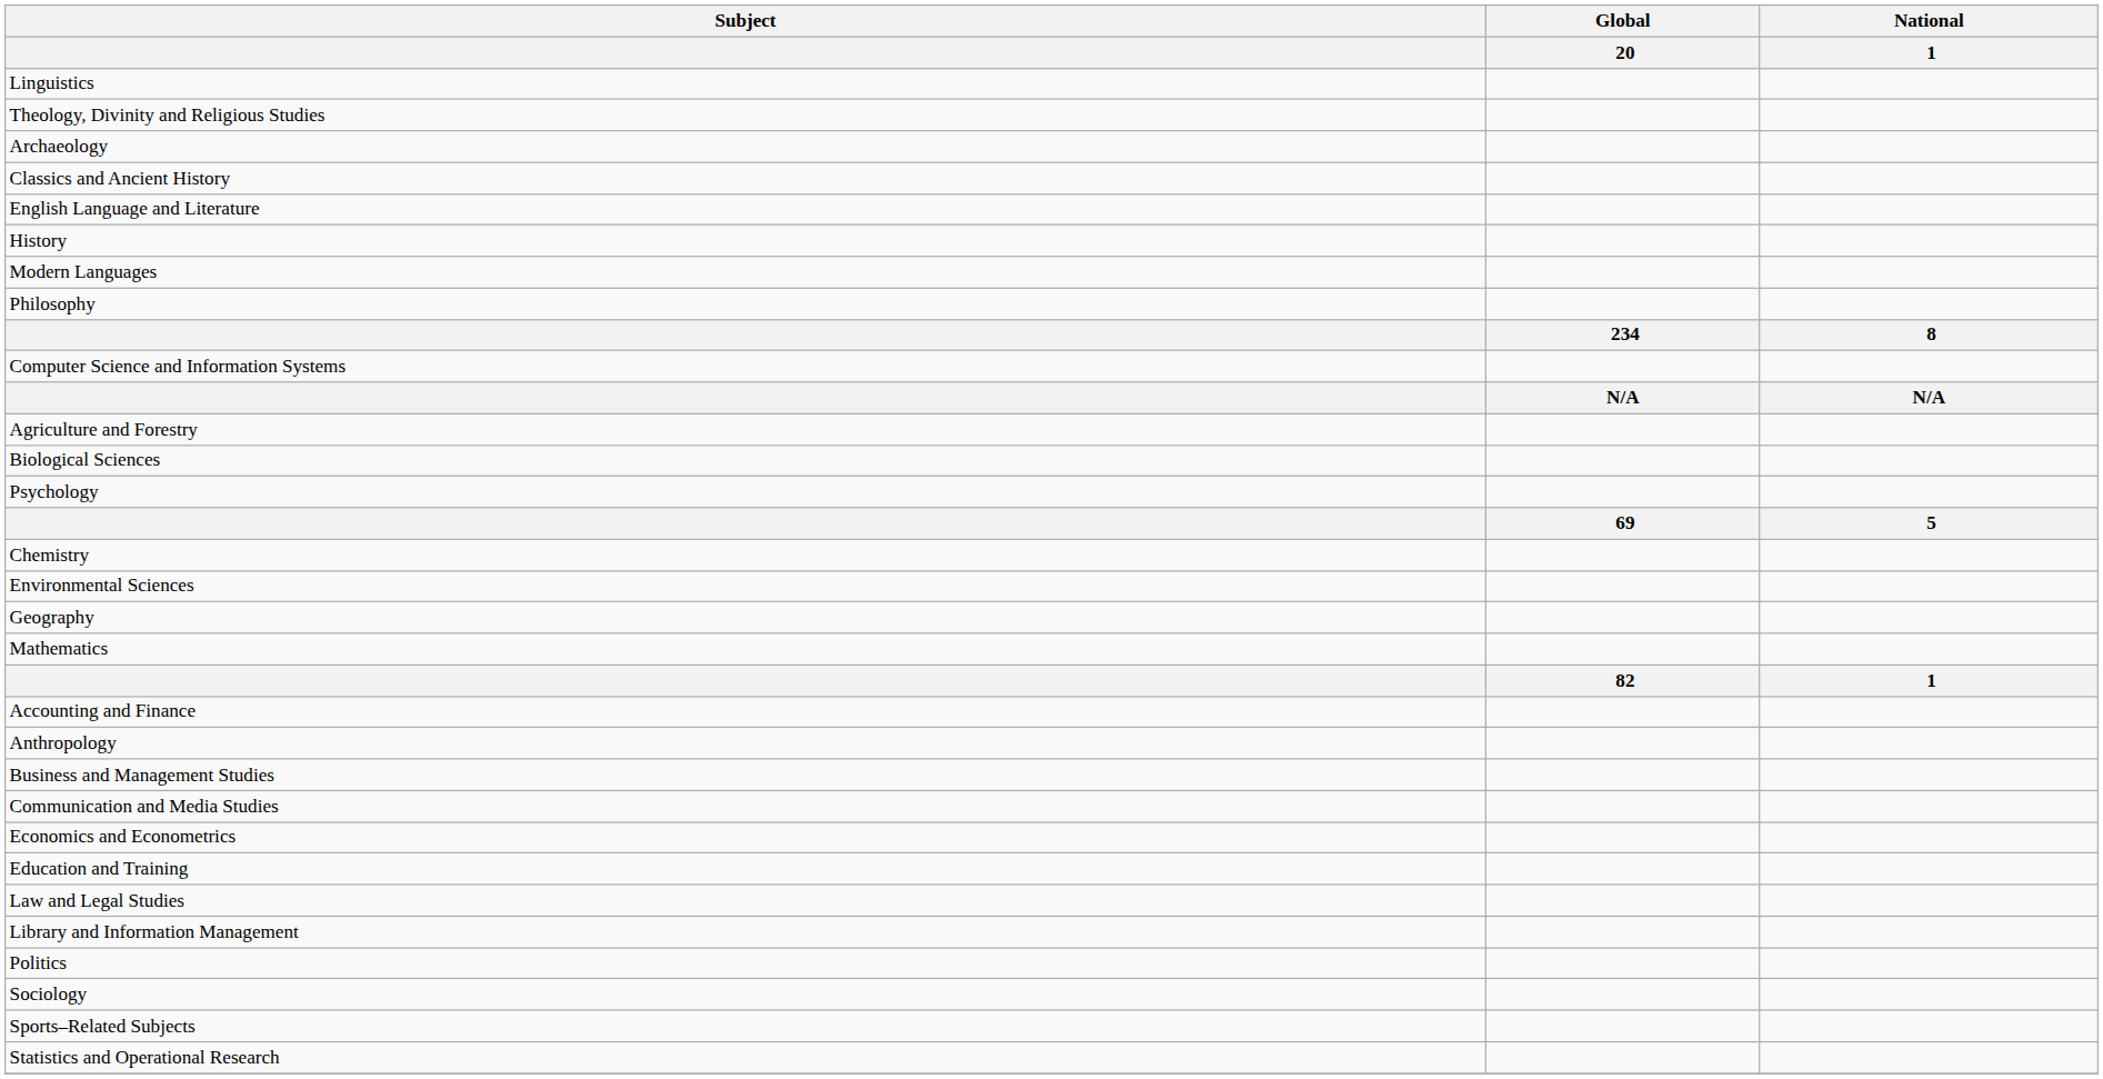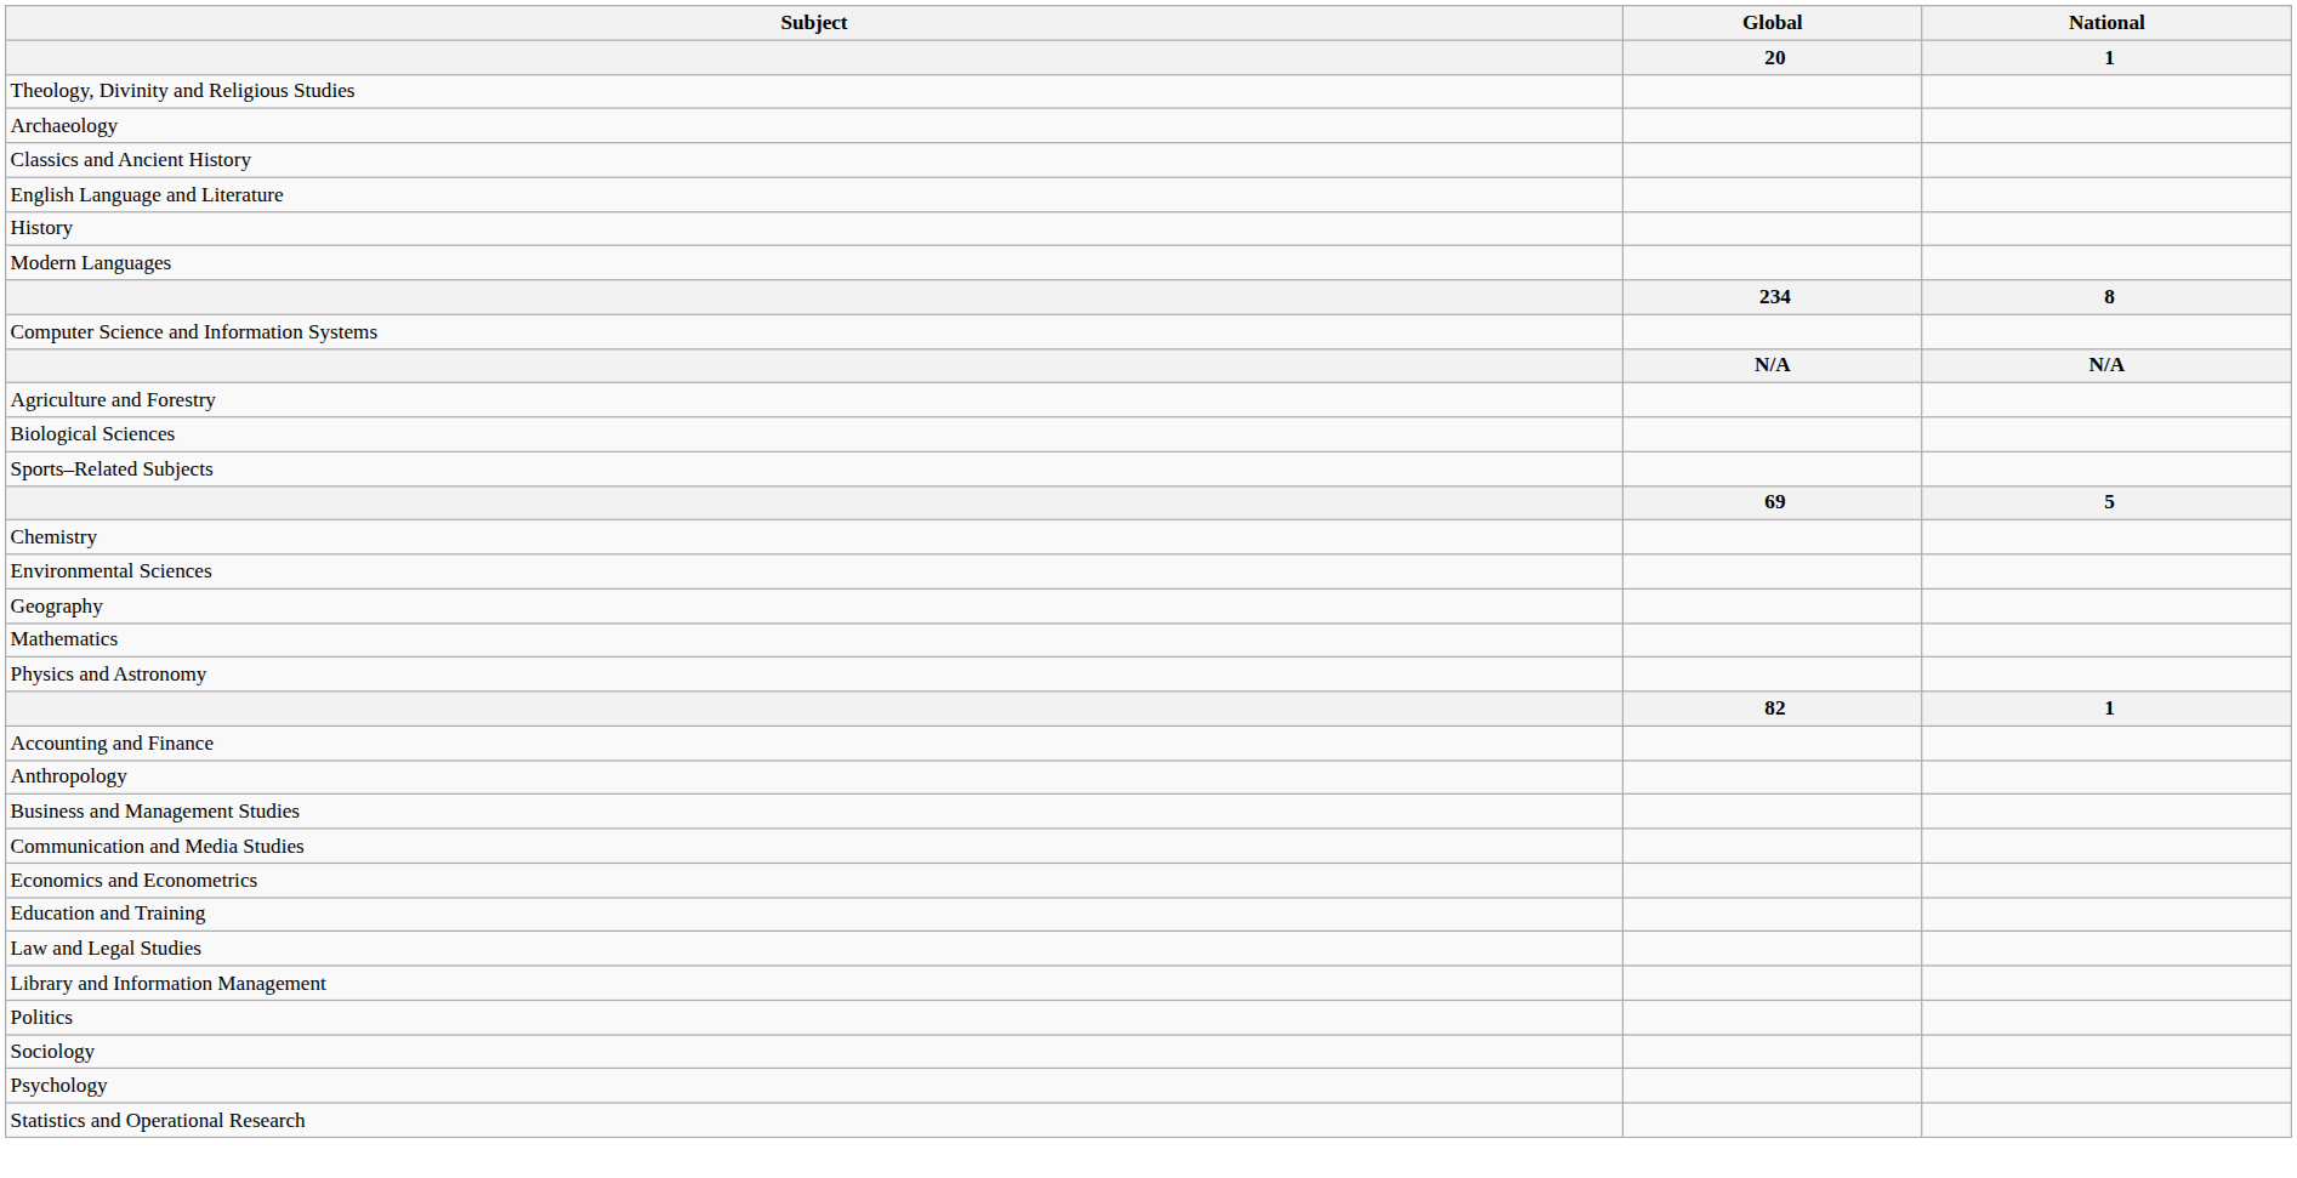 <table class="wikitable sortable" style="width: 100%; font-size: 90%">
 <tr>
 <th>Subject</th>
 <th>Global</th>
 <th>National</th>
 </tr>
 <tr>
 <th></th>
 <th data-sort-value="20"> 20</th>
 <th data-sort-value="1"> 1</th>
-</tr>
-<tr>
-<td>Linguistics</td>
-<td data-sort-value="34"></td>
-<td data-sort-value="1"></td>
 </tr>
 <tr>
 <td>Theology, Divinity and Religious Studies</td>
 <td data-sort-value="30"></td>
 <td data-sort-value="6"></td>
 </tr>
 <tr>
 <td>Archaeology</td>
 <td data-sort-value="51–100"></td>
 <td data-sort-value="6–8"></td>
 </tr>
 <tr>
 <td>Classics and Ancient History</td>
 <td data-sort-value="11"></td>
 <td data-sort-value="3"></td>
 </tr>
 <tr>
 <td>English Language and Literature</td>
 <td data-sort-value="44"></td>
 <td data-sort-value="2"></td>
 </tr>
 <tr>
 <td>History</td>
 <td data-sort-value="35"></td>
 <td data-sort-value="3"></td>
 </tr>
 <tr>
 <td>Modern Languages</td>
 <td data-sort-value="32"></td>
 <td data-sort-value="2"></td>
 </tr>
 <tr>
-<td>Philosophy</td>
-<td data-sort-value="13"></td>
-<td data-sort-value="2"></td>
-</tr>
-<tr>
 <th></th>
 <th data-sort-value="234"> 234</th>
 <th data-sort-value="8"> 8</th>
 </tr>
 <tr>
 <td>Computer Science and Information Systems</td>
 <td data-sort-value="151–200"></td>
 <td data-sort-value="7–8"></td>
 </tr>
 <tr>
 <th></th>
 <th>N/A</th>
 <th>N/A</th>
 </tr>
 <tr>
 <td>Agriculture and Forestry</td>
 <td data-sort-value="101–150"></td>
 <td data-sort-value="5–9"></td>
 </tr>
 <tr>
 <td>Biological Sciences</td>
 <td data-sort-value="126"></td>
 <td data-sort-value="9"></td>
 </tr>
 <tr>
-<td>Psychology</td>
-<td data-sort-value="55"></td>
-<td data-sort-value="1"></td>
+<td>Sports–Related Subjects</td>
+<td data-sort-value="101–140"></td>
+<td data-sort-value="1–2"></td>
 </tr>
 <tr>
 <th></th>
 <th data-sort-value="69"> 69</th>
 <th data-sort-value="5"> 5</th>
 </tr>
 <tr>
 <td>Chemistry</td>
 <td data-sort-value="145"></td>
 <td data-sort-value="12"></td>
 </tr>
 <tr>
 <td>Environmental Sciences</td>
 <td data-sort-value="66"></td>
 <td data-sort-value="1"></td>
 </tr>
 <tr>
 <td>Geography</td>
 <td data-sort-value="12"></td>
 <td data-sort-value="1"></td>
 </tr>
 <tr>
 <td>Mathematics</td>
 <td data-sort-value="80"></td>
 <td data-sort-value="4"></td>
+</tr>
+<tr>
+<td>Physics and Astronomy</td>
+<td data-sort-value="107"></td>
+<td data-sort-value="8"></td>
 </tr>
 <tr>
 <th></th>
 <th data-sort-value="82"> 82</th>
 <th data-sort-value="1"> 1</th>
 </tr>
 <tr>
 <td>Accounting and Finance</td>
 <td data-sort-value="101–150"></td>
 <td data-sort-value="2–4"></td>
 </tr>
 <tr>
 <td>Anthropology</td>
 <td data-sort-value="30"></td>
 <td data-sort-value="1"></td>
 </tr>
 <tr>
 <td>Business and Management Studies</td>
 <td data-sort-value="201–250"></td>
 <td data-sort-value="5–8"></td>
 </tr>
 <tr>
 <td>Communication and Media Studies</td>
 <td data-sort-value="101–150"></td>
 <td data-sort-value="3–7"></td>
 </tr>
 <tr>
 <td>Economics and Econometrics</td>
 <td data-sort-value="78"></td>
 <td data-sort-value="4"></td>
 </tr>
 <tr>
 <td>Education and Training</td>
 <td data-sort-value="89"></td>
 <td data-sort-value="1"></td>
 </tr>
 <tr>
 <td>Law and Legal Studies</td>
 <td data-sort-value="39"></td>
 <td data-sort-value="1"></td>
 </tr>
 <tr>
 <td>Library and Information Management</td>
 <td data-sort-value="49"></td>
 <td data-sort-value="1"></td>
 </tr>
 <tr>
 <td>Politics</td>
 <td data-sort-value="51–100"></td>
 <td data-sort-value="2–4"></td>
 </tr>
 <tr>
 <td>Sociology</td>
 <td data-sort-value="31"></td>
 <td data-sort-value="2"></td>
 </tr>
 <tr>
-<td>Sports–Related Subjects</td>
-<td data-sort-value="101–140"></td>
-<td data-sort-value="1–2"></td>
+<td>Psychology</td>
+<td data-sort-value="55"></td>
+<td data-sort-value="1"></td>
 </tr>
 <tr>
 <td>Statistics and Operational Research</td>
 <td data-sort-value="51–100"></td>
 <td data-sort-value="2–4"></td>
 </tr>
 <tr>
 </tr>
 </table>
